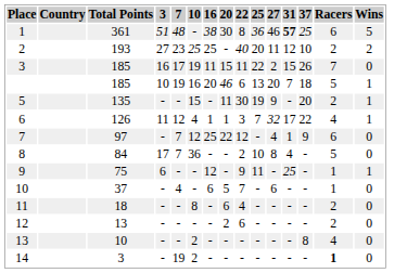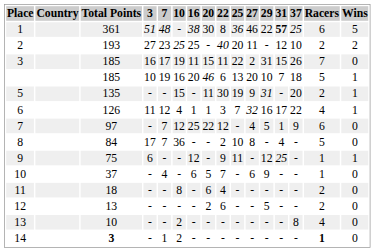 <table border="0" style="border: 1px solid #999; background-color:#FFFFFF; text-align:center">
 <tr align="center" bgcolor="#CCCCCC">
 <th>Place</th>
 <th>Country</th>
 <th>Total Points</th>
 <th>3</th>
 <th>7</th>
 <th>10</th>
 <th>16</th>
 <th>20</th>
 <th>22</th>
 <th>25</th>
 <th>27</th>
+<th>29</th>
 <th>31</th>
 <th>37</th>
 <th>Racers</th>
 <th>Wins</th>
 </tr>
 <tr bgcolor="#EFEFEF">
 <td>1</td>
 <td align="left"></td>
 <td>361</td>
 <td><em>51</em></td>
 <td><em>48</em></td>
 <td>-</td>
 <td><em>38</em></td>
 <td>30</td>
 <td>8</td>
 <td><em>36</em></td>
 <td>46</td>
+<td>22</td>
 <td><strong>57</strong></td>
 <td><em>25</em></td>
 <td>6</td>
 <td>5</td>
 </tr>
 <tr>
 <td>2</td>
 <td align="left"></td>
 <td>193</td>
 <td>27</td>
 <td>23</td>
 <td><em>25</em></td>
 <td>25</td>
 <td>-</td>
 <td><em>40</em></td>
 <td>20</td>
 <td>11</td>
+<td>-</td>
 <td>12</td>
 <td>10</td>
 <td>2</td>
 <td>2</td>
 </tr>
 <tr bgcolor="#EFEFEF">
 <td>3</td>
 <td align="left"></td>
 <td>185</td>
 <td>16</td>
 <td>17</td>
 <td>19</td>
 <td>11</td>
 <td>15</td>
 <td>11</td>
 <td>22</td>
 <td>2</td>
+<td>31</td>
 <td>15</td>
 <td>26</td>
 <td>7</td>
 <td>0</td>
 </tr>
 <tr>
 <td></td>
 <td align="left"></td>
 <td>185</td>
 <td>10</td>
 <td>19</td>
 <td>16</td>
 <td>20</td>
 <td><em>46</em></td>
 <td>6</td>
 <td>13</td>
 <td>20</td>
+<td>10</td>
 <td>7</td>
 <td>18</td>
 <td>5</td>
 <td>1</td>
 </tr>
 <tr bgcolor="#EFEFEF">
 <td>5</td>
 <td align="left"></td>
 <td>135</td>
 <td>-</td>
 <td>-</td>
 <td>15</td>
 <td>-</td>
 <td>11</td>
 <td>30</td>
 <td>19</td>
 <td>9</td>
+<td><em>31</em></td>
 <td>-</td>
 <td>20</td>
 <td>2</td>
 <td>1</td>
 </tr>
 <tr>
 <td>6</td>
 <td align="left"></td>
 <td>126</td>
 <td>11</td>
 <td>12</td>
 <td>4</td>
 <td>1</td>
 <td>1</td>
 <td>3</td>
 <td>7</td>
 <td><em>32</em></td>
+<td>16</td>
 <td>17</td>
 <td>22</td>
 <td>4</td>
 <td>1</td>
 </tr>
 <tr bgcolor="#EFEFEF">
 <td>7</td>
 <td align="left"></td>
 <td>97</td>
 <td>-</td>
 <td>7</td>
 <td>12</td>
 <td>25</td>
 <td>22</td>
 <td>12</td>
 <td>-</td>
 <td>4</td>
+<td>5</td>
 <td>1</td>
 <td>9</td>
 <td>6</td>
 <td>0</td>
 </tr>
 <tr>
 <td>8</td>
 <td align="left"></td>
 <td>84</td>
 <td>17</td>
 <td>7</td>
 <td>36</td>
 <td>-</td>
 <td>-</td>
 <td>2</td>
 <td>10</td>
 <td>8</td>
+<td>-</td>
 <td>4</td>
 <td>-</td>
 <td>5</td>
 <td>0</td>
 </tr>
 <tr bgcolor="#EFEFEF">
 <td>9</td>
 <td align="left"></td>
 <td>75</td>
 <td>6</td>
 <td>-</td>
 <td>-</td>
 <td>12</td>
 <td>-</td>
 <td>9</td>
 <td>11</td>
 <td>-</td>
+<td>12</td>
 <td><em>25</em></td>
 <td>-</td>
 <td>1</td>
 <td>1</td>
 </tr>
 <tr>
 <td>10</td>
 <td align="left"></td>
 <td>37</td>
 <td>-</td>
 <td>4</td>
 <td>-</td>
 <td>6</td>
 <td>5</td>
 <td>7</td>
 <td>-</td>
 <td>6</td>
+<td>9</td>
 <td>-</td>
 <td>-</td>
 <td>1</td>
 <td>0</td>
 </tr>
 <tr bgcolor="#EFEFEF">
 <td>11</td>
 <td align="left"></td>
 <td>18</td>
 <td>-</td>
 <td>-</td>
 <td>8</td>
 <td>-</td>
 <td>6</td>
 <td>4</td>
 <td>-</td>
 <td>-</td>
 <td>-</td>
 <td>-</td>
+<td>-</td>
 <td>2</td>
 <td>0</td>
 </tr>
 <tr>
 <td>12</td>
 <td align="left"></td>
 <td>13</td>
 <td>-</td>
 <td>-</td>
 <td>-</td>
 <td>-</td>
 <td>2</td>
 <td>6</td>
 <td>-</td>
 <td>-</td>
+<td>5</td>
 <td>-</td>
 <td>-</td>
 <td>2</td>
 <td>0</td>
 </tr>
 <tr bgcolor="#EFEFEF">
 <td>13</td>
 <td align="left"></td>
 <td>10</td>
 <td>-</td>
 <td>-</td>
 <td>2</td>
 <td>-</td>
 <td>-</td>
 <td>-</td>
 <td>-</td>
 <td>-</td>
 <td>-</td>
+<td>-</td>
 <td>8</td>
 <td>4</td>
 <td>0</td>
 </tr>
 <tr>
 <td>14</td>
 <td align="left"></td>
-<td>3</td>
+<td><strong>3</strong></td>
 <td>-</td>
-<td>19</td>
+<td>1</td>
 <td>2</td>
+<td>-</td>
 <td>-</td>
 <td>-</td>
 <td>-</td>
 <td>-</td>
 <td>-</td>
 <td>-</td>
 <td>-</td>
 <td><strong>1</strong></td>
 <td>0</td>
 </tr>
 </table>
